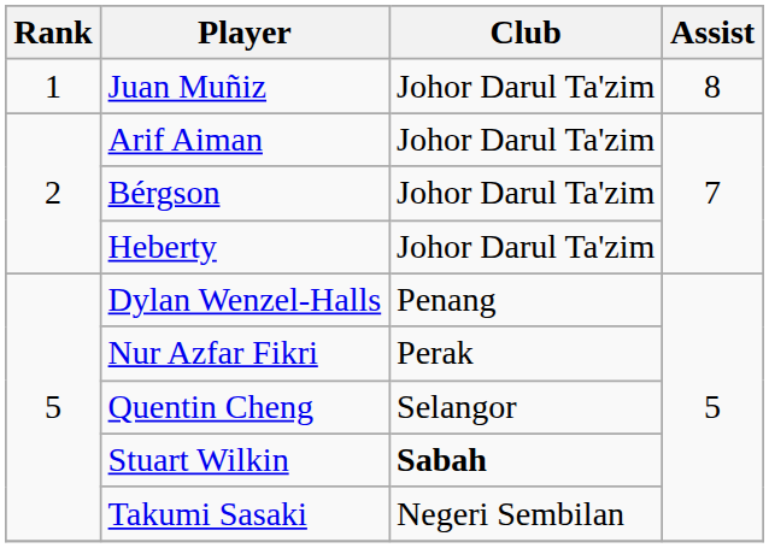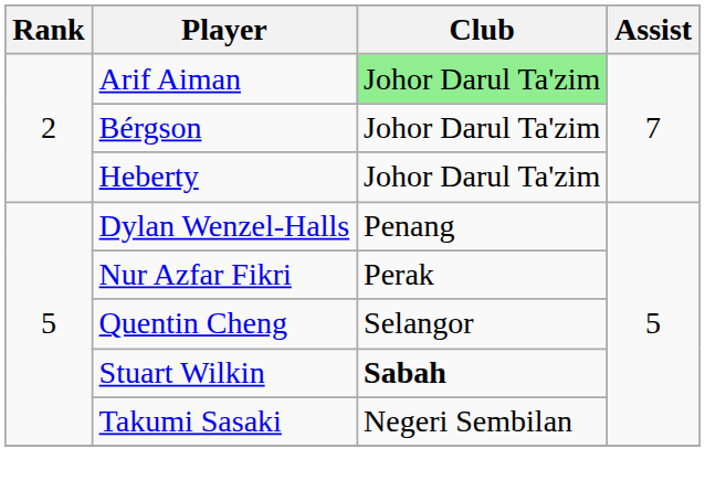 <table class="wikitable" style="text-align:center">
 <tr>
 <th>Rank</th>
 <th>Player</th>
 <th>Club</th>
 <th>Assist</th>
 </tr>
 <tr>
-<td>1</td>
-<td style="text-align:left;"> <a href='#'>Juan Muñiz</a></td>
-<td style="text-align:left;">Johor Darul Ta'zim</td>
-<td>8</td>
-</tr>
-<tr>
 <td rowspan=3>2</td>
 <td style="text-align:left;"> <a href='#'>Arif Aiman</a></td>
-<td style="text-align:left;">Johor Darul Ta'zim</td>
+<td style="background: lightgreen; text-align:left;">Johor Darul Ta'zim</td>
 <td rowspan=3>7</td>
 </tr>
 <tr>
 <td style="text-align:left;"> <a href='#'>Bérgson</a></td>
 <td style="text-align:left;">Johor Darul Ta'zim</td>
 </tr>
 <tr>
 <td style="text-align:left;"> <a href='#'>Heberty</a></td>
 <td style="text-align:left;">Johor Darul Ta'zim</td>
 </tr>
 <tr>
 <td rowspan=5>5</td>
 <td style="text-align:left;"> <a href='#'>Dylan Wenzel-Halls</a></td>
 <td style="text-align:left;">Penang</td>
 <td rowspan=5>5</td>
 </tr>
 <tr>
 <td style="text-align:left;"> <a href='#'>Nur Azfar Fikri</a></td>
 <td style="text-align:left;">Perak</td>
 </tr>
 <tr>
 <td style="text-align:left;"> <a href='#'>Quentin Cheng</a></td>
 <td style="text-align:left;">Selangor</td>
 </tr>
 <tr>
 <td style="text-align:left;"> <a href='#'>Stuart Wilkin</a></td>
 <td style="text-align:left;"><strong>Sabah</strong></td>
 </tr>
 <tr>
 <td style="text-align:left;"> <a href='#'>Takumi Sasaki</a></td>
 <td style="text-align:left;">Negeri Sembilan</td>
 </tr>
 <tr>
 </tr>
 </table>
